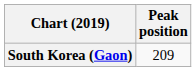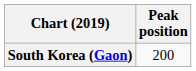 <table class="wikitable plainrowheaders" style="text-align:center">
 <tr>
 <th scope="col">Chart (2019)</th>
 <th scope="col">Peak<br>position</th>
 </tr>
 <tr>
 <th scope="row">South Korea (<a href='#'>Gaon</a>)</th>
-<td>209</td>
+<td>200</td>
 </tr>
 </table>
